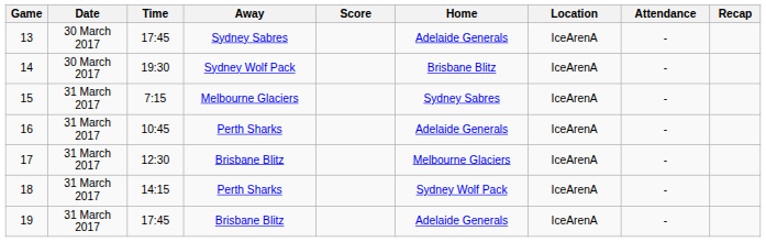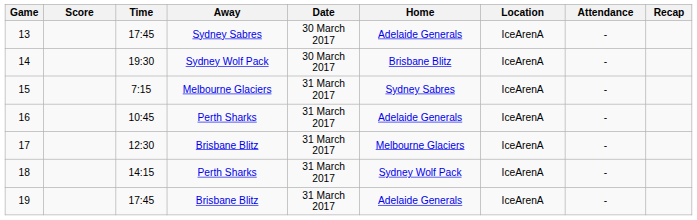 <table class="wikitable" width="85%" style="margin: 1em auto 1em auto">
 <tr>
 <th width="1%">Game</th>
-<th width="6%">Date</th>
+<th width="6%">Score</th>
 <th width="4%">Time</th>
 <th width="10%">Away</th>
-<th width="6%">Score</th>
+<th width="6%">Date</th>
 <th width="10%">Home</th>
 <th width="7%">Location</th>
 <th width="4%">Attendance</th>
 <th width="2%">Recap</th>
 </tr>
 <tr align="center">
 <td>13</td>
-<td>30 March 2017</td>
+<td></td>
 <td>17:45</td>
 <td><a href='#'>Sydney Sabres</a></td>
-<td></td>
+<td>30 March 2017</td>
 <td><a href='#'>Adelaide Generals</a></td>
 <td>IceArenA</td>
 <td>-</td>
 <td></td>
 </tr>
 <tr align="center">
 <td>14</td>
-<td>30 March 2017</td>
+<td></td>
 <td>19:30</td>
 <td><a href='#'>Sydney Wolf Pack</a></td>
-<td></td>
+<td>30 March 2017</td>
 <td><a href='#'>Brisbane Blitz</a></td>
 <td>IceArenA</td>
 <td>-</td>
 <td></td>
 </tr>
 <tr align="center">
 <td>15</td>
-<td>31 March 2017</td>
+<td></td>
 <td>7:15</td>
 <td><a href='#'>Melbourne Glaciers</a></td>
-<td></td>
+<td>31 March 2017</td>
 <td><a href='#'>Sydney Sabres</a></td>
 <td>IceArenA</td>
 <td>-</td>
 <td></td>
 </tr>
 <tr align="center">
 <td>16</td>
-<td>31 March 2017</td>
+<td></td>
 <td>10:45</td>
 <td><a href='#'>Perth Sharks</a></td>
-<td></td>
+<td>31 March 2017</td>
 <td><a href='#'>Adelaide Generals</a></td>
 <td>IceArenA</td>
 <td>-</td>
 <td></td>
 </tr>
 <tr align="center">
 <td>17</td>
-<td>31 March 2017</td>
+<td></td>
 <td>12:30</td>
 <td><a href='#'>Brisbane Blitz</a></td>
-<td></td>
+<td>31 March 2017</td>
 <td><a href='#'>Melbourne Glaciers</a></td>
 <td>IceArenA</td>
 <td>-</td>
 <td></td>
 </tr>
 <tr align="center">
 <td>18</td>
-<td>31 March 2017</td>
+<td></td>
 <td>14:15</td>
 <td><a href='#'>Perth Sharks</a></td>
-<td></td>
+<td>31 March 2017</td>
 <td><a href='#'>Sydney Wolf Pack</a></td>
 <td>IceArenA</td>
 <td>-</td>
 <td></td>
 </tr>
 <tr align="center">
 <td>19</td>
-<td>31 March 2017</td>
+<td></td>
 <td>17:45</td>
 <td><a href='#'>Brisbane Blitz</a></td>
-<td></td>
+<td>31 March 2017</td>
 <td><a href='#'>Adelaide Generals</a></td>
 <td>IceArenA</td>
 <td>-</td>
 <td></td>
 </tr>
 </table>
